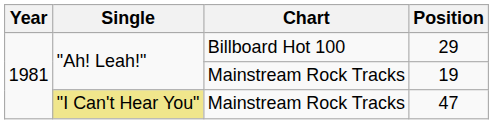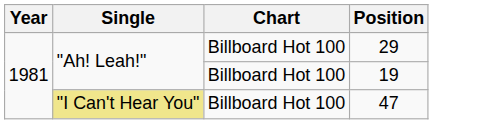 <table class="wikitable">
 <tr>
 <th>Year</th>
 <th>Single</th>
 <th>Chart</th>
 <th>Position</th>
 </tr>
 <tr>
 <td rowspan="3">1981</td>
 <td rowspan="2">"Ah! Leah!"</td>
 <td>Billboard Hot 100</td>
 <td align="center">29</td>
 </tr>
 <tr>
-<td>Mainstream Rock Tracks</td>
+<td>Billboard Hot 100</td>
 <td align="center">19</td>
 </tr>
 <tr>
 <td style="background: khaki;">"I Can't Hear You"</td>
-<td>Mainstream Rock Tracks</td>
+<td>Billboard Hot 100</td>
 <td align="center">47</td>
 </tr>
 </table>
